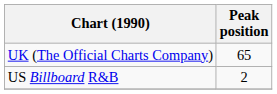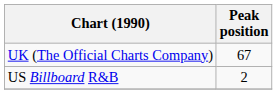 <table class="wikitable sortable">
 <tr>
 <th>Chart (1990)</th>
 <th>Peak<br>position</th>
 </tr>
 <tr>
 <td><a href='#'>UK</a> (<a href='#'>The Official Charts Company</a>)</td>
-<td style="text-align:center;">65</td>
+<td style="text-align:center;">67</td>
 </tr>
 <tr>
 <td>US <em><a href='#'>Billboard</a></em> <a href='#'>R&B</a></td>
 <td style="text-align:center;">2</td>
 </tr>
 <tr>
 </tr>
 </table>
